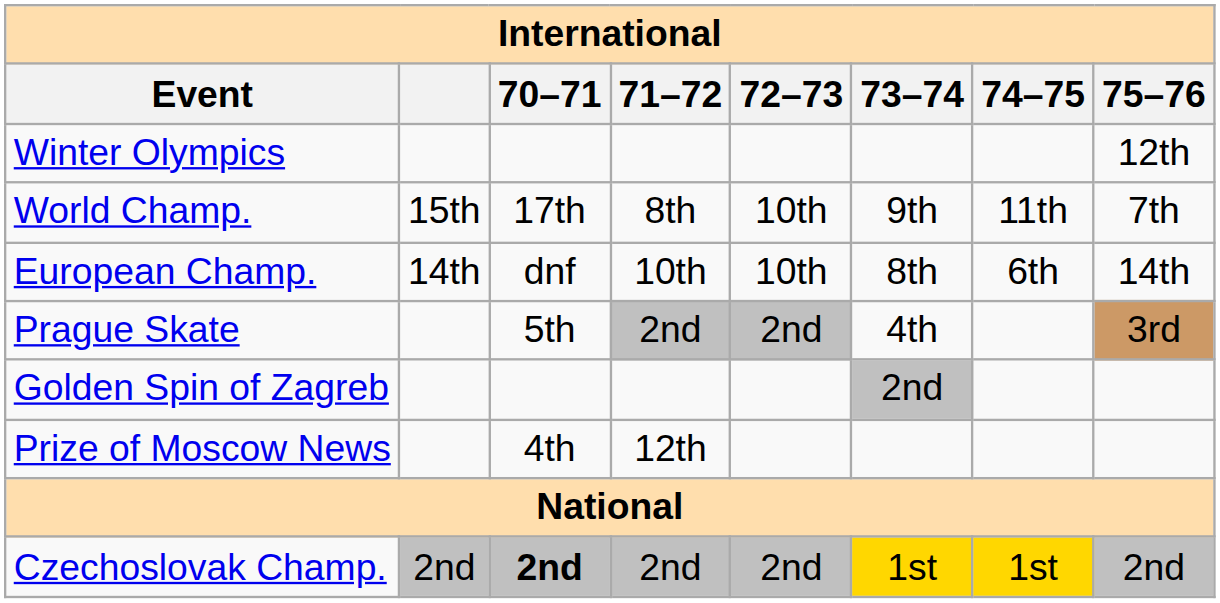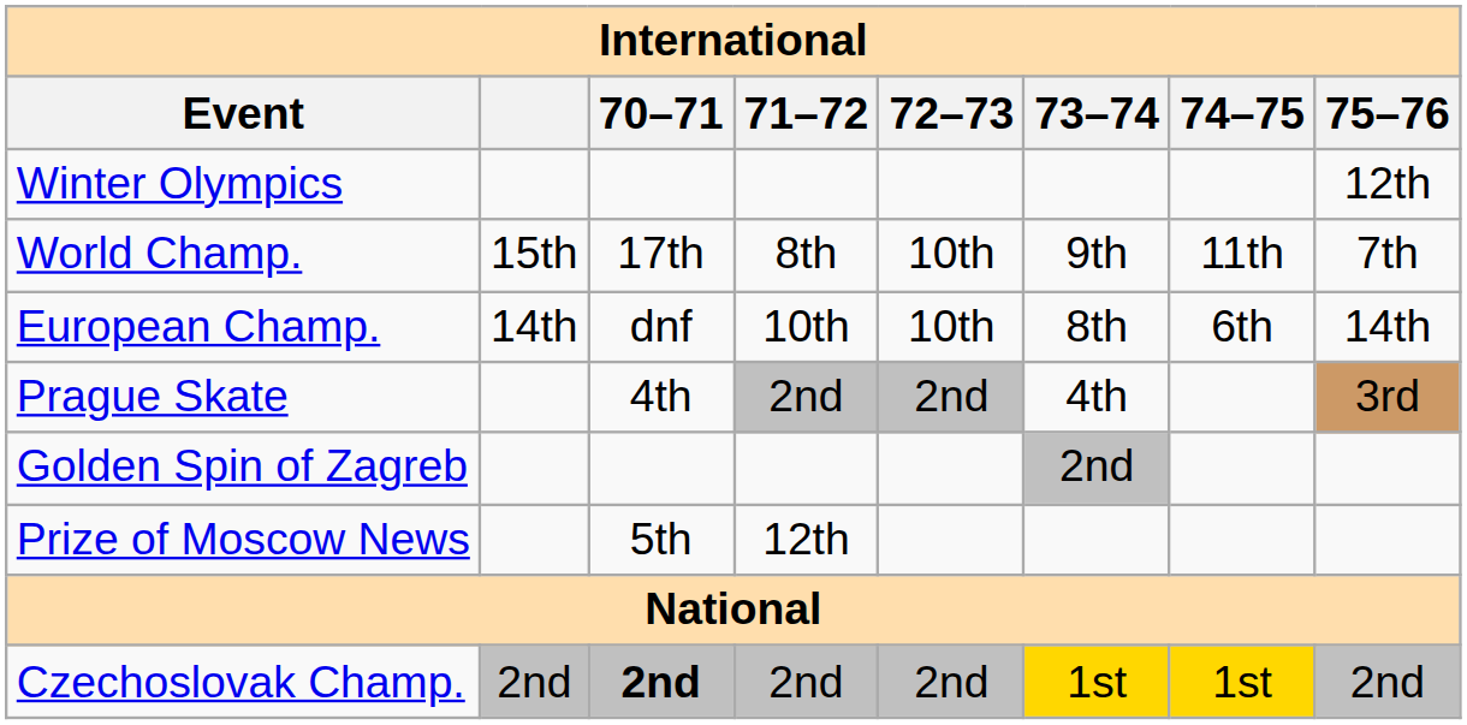 <table class="wikitable" style="text-align:center">
 <tr>
 <th style="background-color: #ffdead; " colspan=8 align=center>International</th>
 </tr>
 <tr>
 <th>Event</th>
 <th></th>
 <th>70–71</th>
 <th>71–72</th>
 <th>72–73</th>
 <th>73–74</th>
 <th>74–75</th>
 <th>75–76</th>
 </tr>
 <tr>
 <td align=left><a href='#'>Winter Olympics</a></td>
 <td></td>
 <td></td>
 <td></td>
 <td></td>
 <td></td>
 <td></td>
 <td>12th</td>
 </tr>
 <tr>
 <td align=left><a href='#'>World Champ.</a></td>
 <td>15th</td>
 <td>17th</td>
 <td>8th</td>
 <td>10th</td>
 <td>9th</td>
 <td>11th</td>
 <td>7th</td>
 </tr>
 <tr>
 <td align=left><a href='#'>European Champ.</a></td>
 <td>14th</td>
 <td>dnf</td>
 <td>10th</td>
 <td>10th</td>
 <td>8th</td>
 <td>6th</td>
 <td>14th</td>
 </tr>
 <tr>
 <td align=left><a href='#'>Prague Skate</a></td>
 <td></td>
-<td>5th</td>
+<td>4th</td>
 <td bgcolor=silver>2nd</td>
 <td bgcolor=silver>2nd</td>
 <td>4th</td>
 <td></td>
 <td bgcolor=cc9966>3rd</td>
 </tr>
 <tr>
 <td align=left><a href='#'>Golden Spin of Zagreb</a></td>
 <td></td>
 <td></td>
 <td></td>
 <td></td>
 <td bgcolor=silver>2nd</td>
 <td></td>
 <td></td>
 </tr>
 <tr>
 <td align=left><a href='#'>Prize of Moscow News </a></td>
 <td></td>
-<td>4th</td>
+<td>5th</td>
 <td>12th</td>
 <td></td>
 <td></td>
 <td></td>
 <td></td>
 </tr>
 <tr>
 <th style="background-color: #ffdead; " colspan=8 align=center>National</th>
 </tr>
 <tr>
 <td align=left><a href='#'>Czechoslovak Champ.</a></td>
 <td bgcolor=silver>2nd</td>
 <td bgcolor=silver><strong>2nd</strong></td>
 <td bgcolor=silver>2nd</td>
 <td bgcolor=silver>2nd</td>
 <td bgcolor=gold>1st</td>
 <td bgcolor=gold>1st</td>
 <td bgcolor=silver>2nd</td>
 </tr>
 </table>
